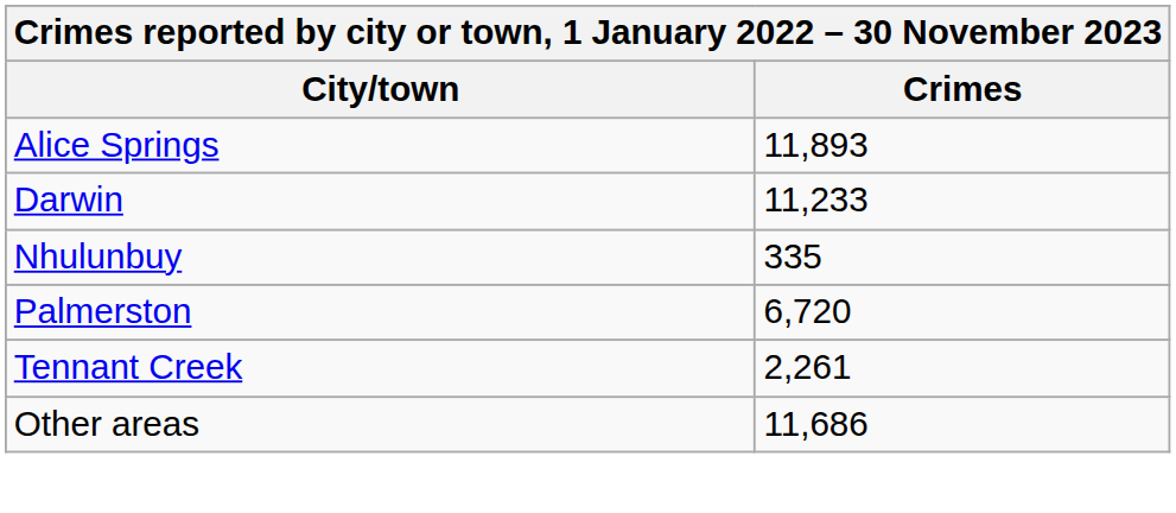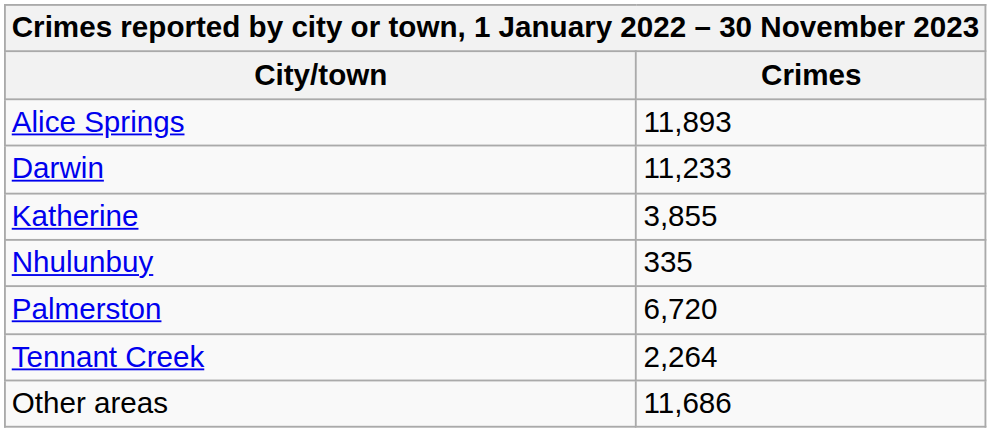 <table class="wikitable sortable">
 <tr>
 <th colspan="2">Crimes reported by city or town, 1 January 2022 – 30 November 2023</th>
 </tr>
 <tr>
 <th>City/town</th>
 <th>Crimes</th>
 </tr>
 <tr>
 <td><a href='#'>Alice Springs</a></td>
 <td>11,893</td>
 </tr>
 <tr>
 <td><a href='#'>Darwin</a></td>
 <td>11,233</td>
 </tr>
 <tr>
+<td><a href='#'>Katherine</a></td>
+<td>3,855</td>
+</tr>
+<tr>
 <td><a href='#'>Nhulunbuy</a></td>
 <td>335</td>
 </tr>
 <tr>
 <td><a href='#'>Palmerston</a></td>
 <td>6,720</td>
 </tr>
 <tr>
 <td><a href='#'>Tennant Creek</a></td>
-<td>2,261</td>
+<td>2,264</td>
 </tr>
 <tr>
 <td>Other areas</td>
 <td>11,686</td>
 </tr>
 </table>
